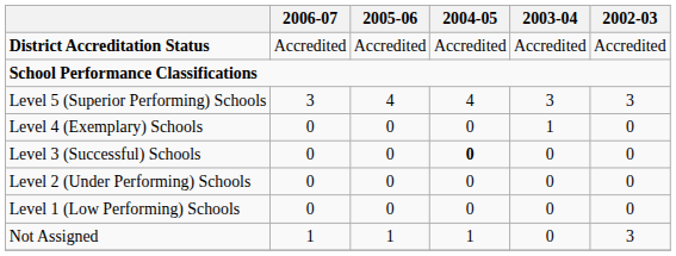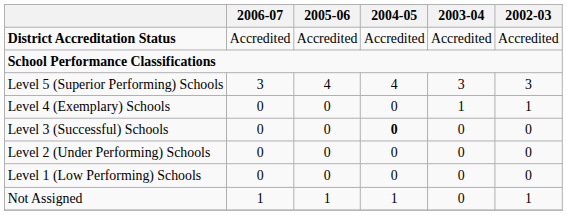 <table class="wikitable" style="font-size: 95%;">
 <tr>
 <th></th>
 <th>2006-07</th>
 <th>2005-06</th>
 <th>2004-05</th>
 <th>2003-04</th>
 <th>2002-03</th>
 </tr>
 <tr>
 <td align="left"><strong>District Accreditation Status</strong></td>
 <td align="center">Accredited</td>
 <td align="center">Accredited</td>
 <td align="center">Accredited</td>
 <td align="center">Accredited</td>
 <td align="center">Accredited</td>
 </tr>
 <tr>
 <td align="left" colspan="6"><strong>School Performance Classifications</strong></td>
 </tr>
 <tr>
 <td align="left">Level 5 (Superior Performing) Schools</td>
 <td align="center">3</td>
 <td align="center">4</td>
 <td align="center">4</td>
 <td align="center">3</td>
 <td align="center">3</td>
 </tr>
 <tr>
 <td align="left">Level 4 (Exemplary) Schools</td>
 <td align="center">0</td>
 <td align="center">0</td>
 <td align="center">0</td>
 <td align="center">1</td>
-<td align="center">0</td>
+<td align="center">1</td>
 </tr>
 <tr>
 <td align="left">Level 3 (Successful) Schools</td>
 <td align="center">0</td>
 <td align="center">0</td>
 <td align="center"><strong>0</strong></td>
 <td align="center">0</td>
 <td align="center">0</td>
 </tr>
 <tr>
 <td align="left">Level 2 (Under Performing) Schools</td>
 <td align="center">0</td>
 <td align="center">0</td>
 <td align="center">0</td>
 <td align="center">0</td>
 <td align="center">0</td>
 </tr>
 <tr>
 <td align="left">Level 1 (Low Performing) Schools</td>
 <td align="center">0</td>
 <td align="center">0</td>
 <td align="center">0</td>
 <td align="center">0</td>
 <td align="center">0</td>
 </tr>
 <tr>
 <td align="left">Not Assigned</td>
 <td align="center">1</td>
 <td align="center">1</td>
 <td align="center">1</td>
 <td align="center">0</td>
-<td align="center">3</td>
+<td align="center">1</td>
 </tr>
 <tr>
 </tr>
 </table>
